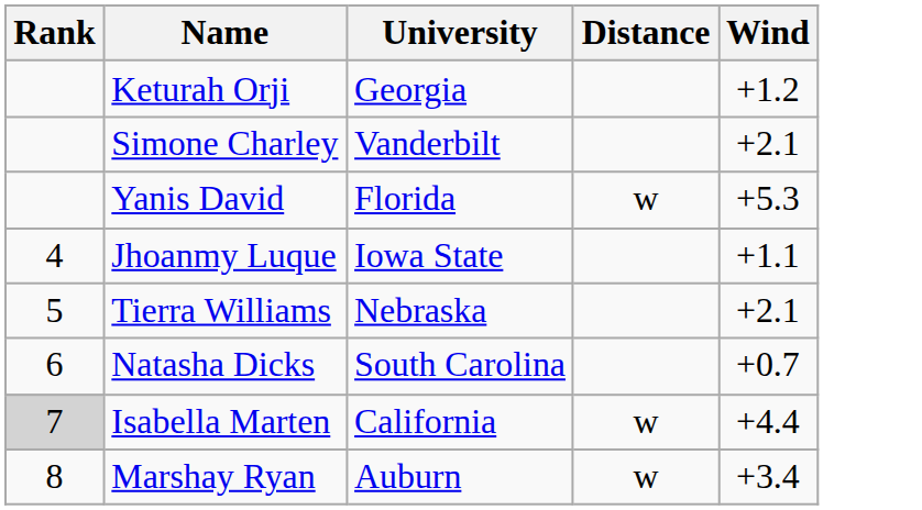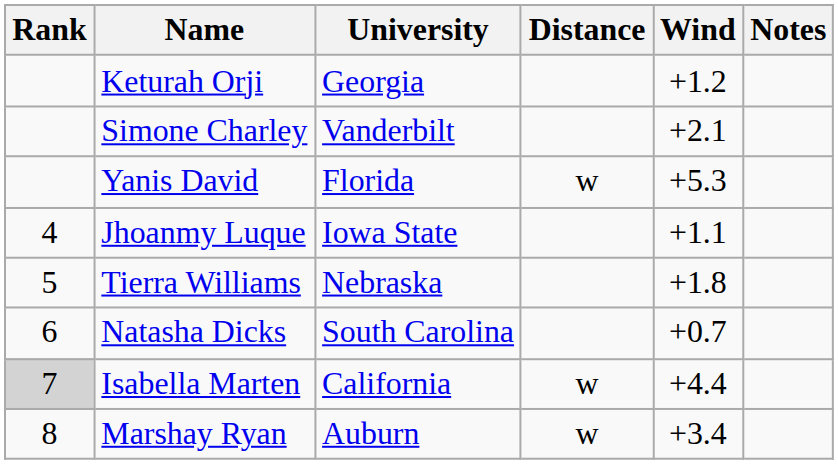 <table class="wikitable sortable" style="text-align:center">
 <tr>
 <th>Rank</th>
 <th>Name</th>
 <th>University</th>
 <th>Distance</th>
 <th>Wind</th>
+<th>Notes</th>
 </tr>
 <tr>
 <td></td>
 <td align=left><a href='#'>Keturah Orji</a></td>
 <td align=left><a href='#'>Georgia</a></td>
 <td></td>
 <td>+1.2</td>
+<td><strong></strong></td>
 </tr>
 <tr>
 <td></td>
 <td align=left><a href='#'>Simone Charley</a></td>
 <td align=left><a href='#'>Vanderbilt</a></td>
 <td></td>
 <td>+2.1</td>
+<td></td>
 </tr>
 <tr>
 <td></td>
 <td align=left><a href='#'>Yanis David</a> </td>
 <td align=left><a href='#'>Florida</a></td>
 <td>w</td>
 <td>+5.3</td>
+<td></td>
 </tr>
 <tr>
 <td>4</td>
 <td align=left><a href='#'>Jhoanmy Luque</a> </td>
 <td align=left><a href='#'>Iowa State</a></td>
 <td></td>
 <td>+1.1</td>
+<td></td>
 </tr>
 <tr>
 <td>5</td>
 <td align=left><a href='#'>Tierra Williams</a></td>
 <td align=left><a href='#'>Nebraska</a></td>
 <td></td>
-<td>+2.1</td>
+<td>+1.8</td>
+<td></td>
 </tr>
 <tr>
 <td>6</td>
 <td align=left><a href='#'>Natasha Dicks</a></td>
 <td align=left><a href='#'>South Carolina</a></td>
 <td></td>
 <td>+0.7</td>
+<td></td>
 </tr>
 <tr>
 <td style="background: lightgrey;">7</td>
 <td align=left><a href='#'>Isabella Marten</a> </td>
 <td align=left><a href='#'>California</a></td>
 <td>w</td>
 <td>+4.4</td>
+<td></td>
 </tr>
 <tr>
 <td>8</td>
 <td align=left><a href='#'>Marshay Ryan</a></td>
 <td align=left><a href='#'>Auburn</a></td>
 <td>w</td>
 <td>+3.4</td>
+<td></td>
 </tr>
 </table>
